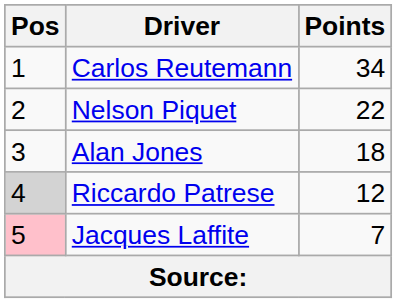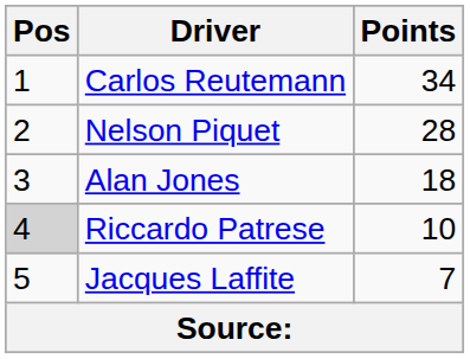 <table class="wikitable" style="font-size: 95%;">
 <tr>
 <th>Pos</th>
 <th>Driver</th>
 <th>Points</th>
 </tr>
 <tr>
 <td>1</td>
 <td> <a href='#'>Carlos Reutemann</a></td>
 <td style="text-align: right">34</td>
 </tr>
 <tr>
 <td>2</td>
 <td> <a href='#'>Nelson Piquet</a></td>
-<td style="text-align: right">22</td>
+<td style="text-align: right">28</td>
 </tr>
 <tr>
 <td>3</td>
 <td> <a href='#'>Alan Jones</a></td>
 <td style="text-align: right">18</td>
 </tr>
 <tr>
 <td style="background: lightgrey;">4</td>
 <td> <a href='#'>Riccardo Patrese</a></td>
-<td style="text-align: right">12</td>
+<td style="text-align: right">10</td>
 </tr>
 <tr>
-<td style="background: pink;">5</td>
+<td>5</td>
 <td> <a href='#'>Jacques Laffite</a></td>
 <td style="text-align: right">7</td>
 </tr>
 <tr>
 <th colspan=4>Source:</th>
 </tr>
 </table>
